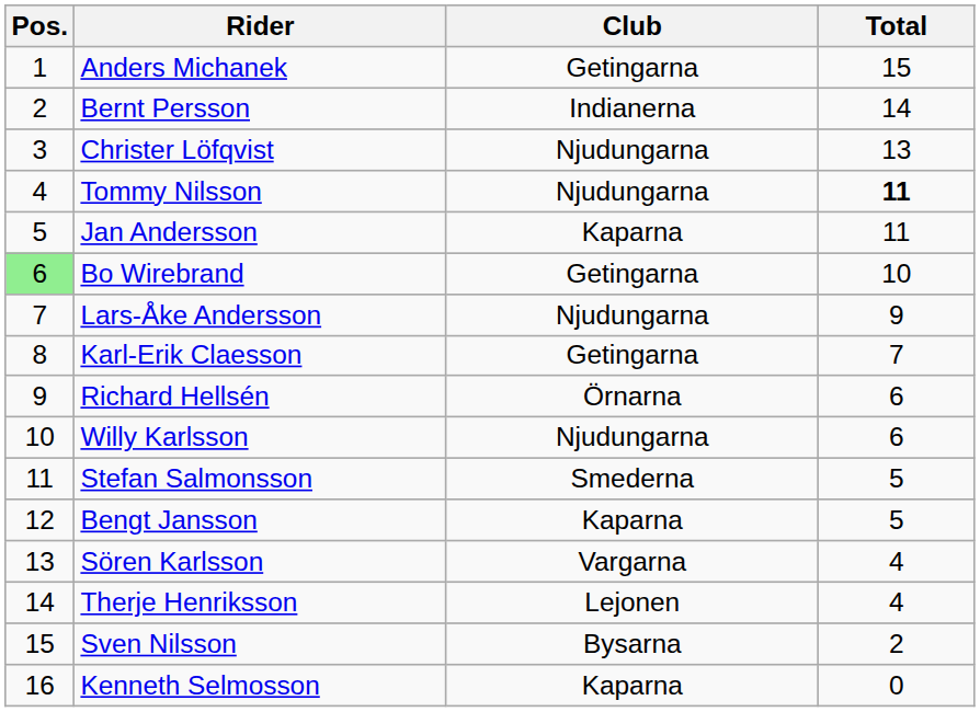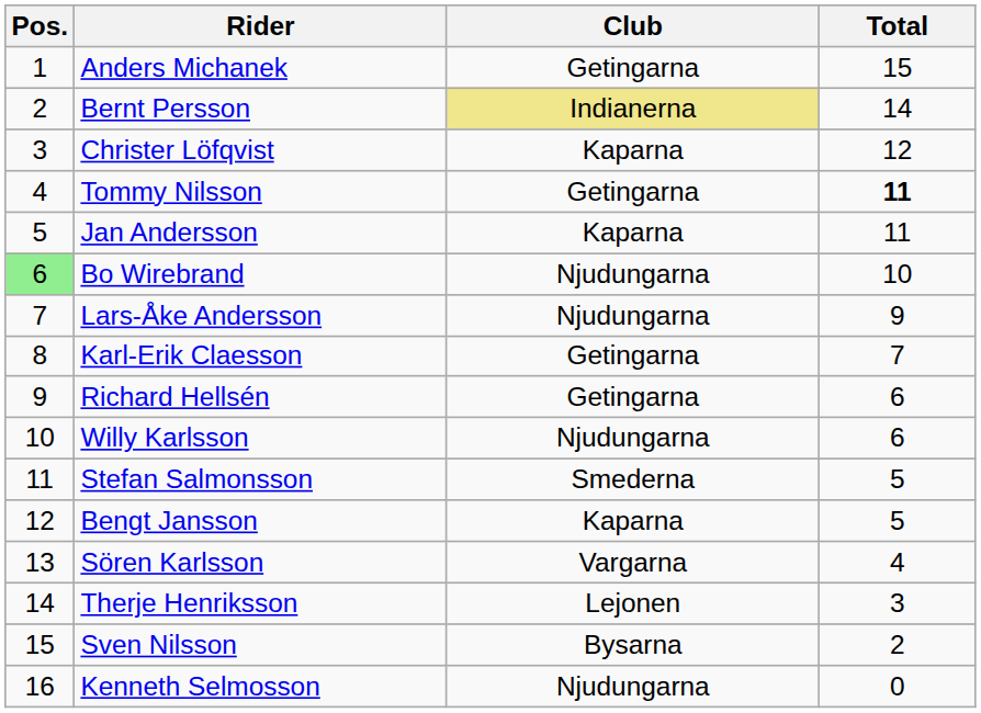 <table class=wikitable style="font-size:93%;">
 <tr>
 <th width=25px>Pos.</th>
 <th width=200px>Rider</th>
 <th width=200px>Club</th>
 <th width=80px>Total</th>
 </tr>
 <tr align=center>
 <td>1</td>
 <td align=left><a href='#'>Anders Michanek</a></td>
 <td>Getingarna</td>
 <td>15</td>
 </tr>
 <tr align=center>
 <td>2</td>
 <td align=left><a href='#'>Bernt Persson</a></td>
-<td>Indianerna</td>
+<td style="background: khaki;">Indianerna</td>
 <td>14</td>
 </tr>
 <tr align=center>
 <td>3</td>
 <td align=left><a href='#'>Christer Löfqvist</a></td>
-<td>Njudungarna</td>
-<td>13</td>
+<td>Kaparna</td>
+<td>12</td>
 </tr>
 <tr align=center>
 <td>4</td>
 <td align=left><a href='#'>Tommy Nilsson</a></td>
-<td>Njudungarna</td>
+<td>Getingarna</td>
 <td><strong>11</strong></td>
 </tr>
 <tr align=center>
 <td>5</td>
 <td align=left><a href='#'>Jan Andersson</a></td>
 <td>Kaparna</td>
 <td>11</td>
 </tr>
 <tr align=center>
 <td style="background: lightgreen;">6</td>
 <td align=left><a href='#'>Bo Wirebrand</a></td>
-<td>Getingarna</td>
+<td>Njudungarna</td>
 <td>10</td>
 </tr>
 <tr align=center>
 <td>7</td>
 <td align=left><a href='#'>Lars-Åke Andersson</a></td>
 <td>Njudungarna</td>
 <td>9</td>
 </tr>
 <tr align=center>
 <td>8</td>
 <td align=left><a href='#'>Karl-Erik Claesson</a></td>
 <td>Getingarna</td>
 <td>7</td>
 </tr>
 <tr align=center>
 <td>9</td>
 <td align=left><a href='#'>Richard Hellsén</a></td>
-<td>Örnarna</td>
+<td>Getingarna</td>
 <td>6</td>
 </tr>
 <tr align=center>
 <td>10</td>
 <td align=left><a href='#'>Willy Karlsson</a></td>
 <td>Njudungarna</td>
 <td>6</td>
 </tr>
 <tr align=center>
 <td>11</td>
 <td align=left><a href='#'>Stefan Salmonsson</a></td>
 <td>Smederna</td>
 <td>5</td>
 </tr>
 <tr align=center>
 <td>12</td>
 <td align=left><a href='#'>Bengt Jansson</a></td>
 <td>Kaparna</td>
 <td>5</td>
 </tr>
 <tr align=center>
 <td>13</td>
 <td align=left><a href='#'>Sören Karlsson</a></td>
 <td>Vargarna</td>
 <td>4</td>
 </tr>
 <tr align=center>
 <td>14</td>
 <td align=left><a href='#'>Therje Henriksson</a></td>
 <td>Lejonen</td>
-<td>4</td>
+<td>3</td>
 </tr>
 <tr align=center>
 <td>15</td>
 <td align=left><a href='#'>Sven Nilsson</a></td>
 <td>Bysarna</td>
 <td>2</td>
 </tr>
 <tr align=center>
 <td>16</td>
 <td align=left><a href='#'>Kenneth Selmosson</a></td>
-<td>Kaparna</td>
+<td>Njudungarna</td>
 <td>0</td>
 </tr>
 </table>
